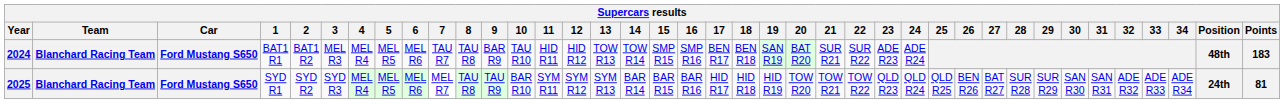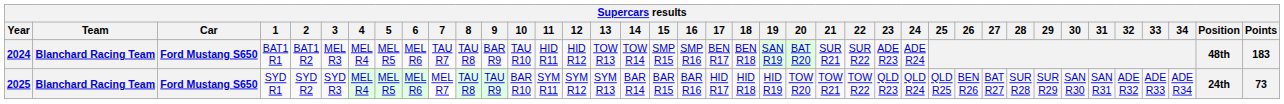 <table class="wikitable" style="text-align:center; font-size:75%">
 <tr>
 <th colspan=45><a href='#'>Supercars</a> results</th>
 </tr>
 <tr>
 <th>Year</th>
 <th>Team</th>
 <th>Car</th>
 <th>1</th>
 <th>2</th>
 <th>3</th>
 <th>4</th>
 <th>5</th>
 <th>6</th>
 <th>7</th>
 <th>8</th>
 <th>9</th>
 <th>10</th>
 <th>11</th>
 <th>12</th>
 <th>13</th>
 <th>14</th>
 <th>15</th>
 <th>16</th>
 <th>17</th>
 <th>18</th>
 <th>19</th>
 <th>20</th>
 <th>21</th>
 <th>22</th>
 <th>23</th>
 <th>24</th>
 <th>25</th>
 <th>26</th>
 <th>27</th>
 <th>28</th>
 <th>29</th>
 <th>30</th>
 <th>31</th>
 <th>32</th>
 <th>33</th>
 <th>34</th>
 <th>Position</th>
 <th>Points</th>
 </tr>
 <tr>
 <th><a href='#'>2024</a></th>
 <th nowrap><a href='#'>Blanchard Racing Team</a></th>
 <th nowrap><a href='#'>Ford Mustang S650</a></th>
 <td><a href='#'>BAT1<br>R1</a></td>
 <td><a href='#'>BAT1<br>R2</a></td>
 <td><a href='#'>MEL<br>R3</a></td>
 <td><a href='#'>MEL<br>R4</a></td>
 <td><a href='#'>MEL<br>R5</a></td>
 <td><a href='#'>MEL<br>R6</a></td>
 <td><a href='#'>TAU<br>R7</a></td>
 <td><a href='#'>TAU<br>R8</a></td>
 <td><a href='#'>BAR<br>R9</a></td>
 <td><a href='#'>TAU<br>R10</a></td>
 <td><a href='#'>HID<br>R11</a></td>
 <td><a href='#'>HID<br>R12</a></td>
 <td><a href='#'>TOW<br>R13</a></td>
 <td><a href='#'>TOW<br>R14</a></td>
 <td><a href='#'>SMP<br>R15</a></td>
 <td><a href='#'>SMP<br>R16</a></td>
 <td><a href='#'>BEN<br>R17</a></td>
 <td><a href='#'>BEN<br>R18</a></td>
 <td style=background:#dfffdf><a href='#'>SAN<br>R19</a><br></td>
 <td style=background:#dfffdf><a href='#'>BAT<br>R20</a><br></td>
 <td><a href='#'>SUR<br>R21</a></td>
 <td><a href='#'>SUR<br>R22</a></td>
 <td><a href='#'>ADE<br>R23</a></td>
 <td><a href='#'>ADE<br>R24</a></td>
 <th colspan=10></th>
 <th>48th</th>
 <th>183</th>
 </tr>
 <tr>
 <th><a href='#'>2025</a></th>
 <th><a href='#'>Blanchard Racing Team</a></th>
 <th><a href='#'>Ford Mustang S650</a></th>
 <td><a href='#'>SYD<br>R1</a></td>
 <td><a href='#'>SYD<br>R2</a></td>
 <td><a href='#'>SYD<br>R3</a></td>
 <td style=background:#dfffdf><a href='#'>MEL<br>R4</a><br></td>
 <td style=background:#dfffdf><a href='#'>MEL<br>R5</a><br></td>
 <td style=background:#dfffdf><a href='#'>MEL<br>R6</a><br></td>
 <td style=background:#ffffff><a href='#'>MEL<br>R7</a><br></td>
 <td style=background:#dfffdf><a href='#'>TAU<br>R8</a><br></td>
 <td style=background:#dfffdf><a href='#'>TAU<br>R9</a><br></td>
 <td><a href='#'>BAR<br>R10</a></td>
 <td><a href='#'>SYM<br>R11</a></td>
 <td><a href='#'>SYM<br>R12</a></td>
 <td><a href='#'>SYM<br>R13</a></td>
 <td><a href='#'>BAR<br>R14</a></td>
 <td><a href='#'>BAR<br>R15</a></td>
 <td><a href='#'>BAR<br>R16</a></td>
 <td><a href='#'>HID<br>R17</a></td>
 <td><a href='#'>HID<br>R18</a></td>
 <td><a href='#'>HID<br>R19</a></td>
 <td><a href='#'>TOW<br>R20</a></td>
 <td><a href='#'>TOW<br>R21</a></td>
 <td><a href='#'>TOW<br>R22</a></td>
 <td><a href='#'>QLD<br>R23</a></td>
 <td><a href='#'>QLD<br>R24</a></td>
 <td><a href='#'>QLD<br>R25</a></td>
 <td><a href='#'>BEN<br>R26</a></td>
 <td><a href='#'>BAT<br>R27</a></td>
 <td><a href='#'>SUR<br>R28</a></td>
 <td><a href='#'>SUR<br>R29</a></td>
 <td><a href='#'>SAN<br>R30</a></td>
 <td><a href='#'>SAN<br>R31</a></td>
 <td><a href='#'>ADE<br>R32</a></td>
 <td><a href='#'>ADE<br>R33</a></td>
 <td><a href='#'>ADE<br>R34</a></td>
 <th>24th</th>
-<th>81</th>
+<th>73</th>
 </tr>
 </table>
